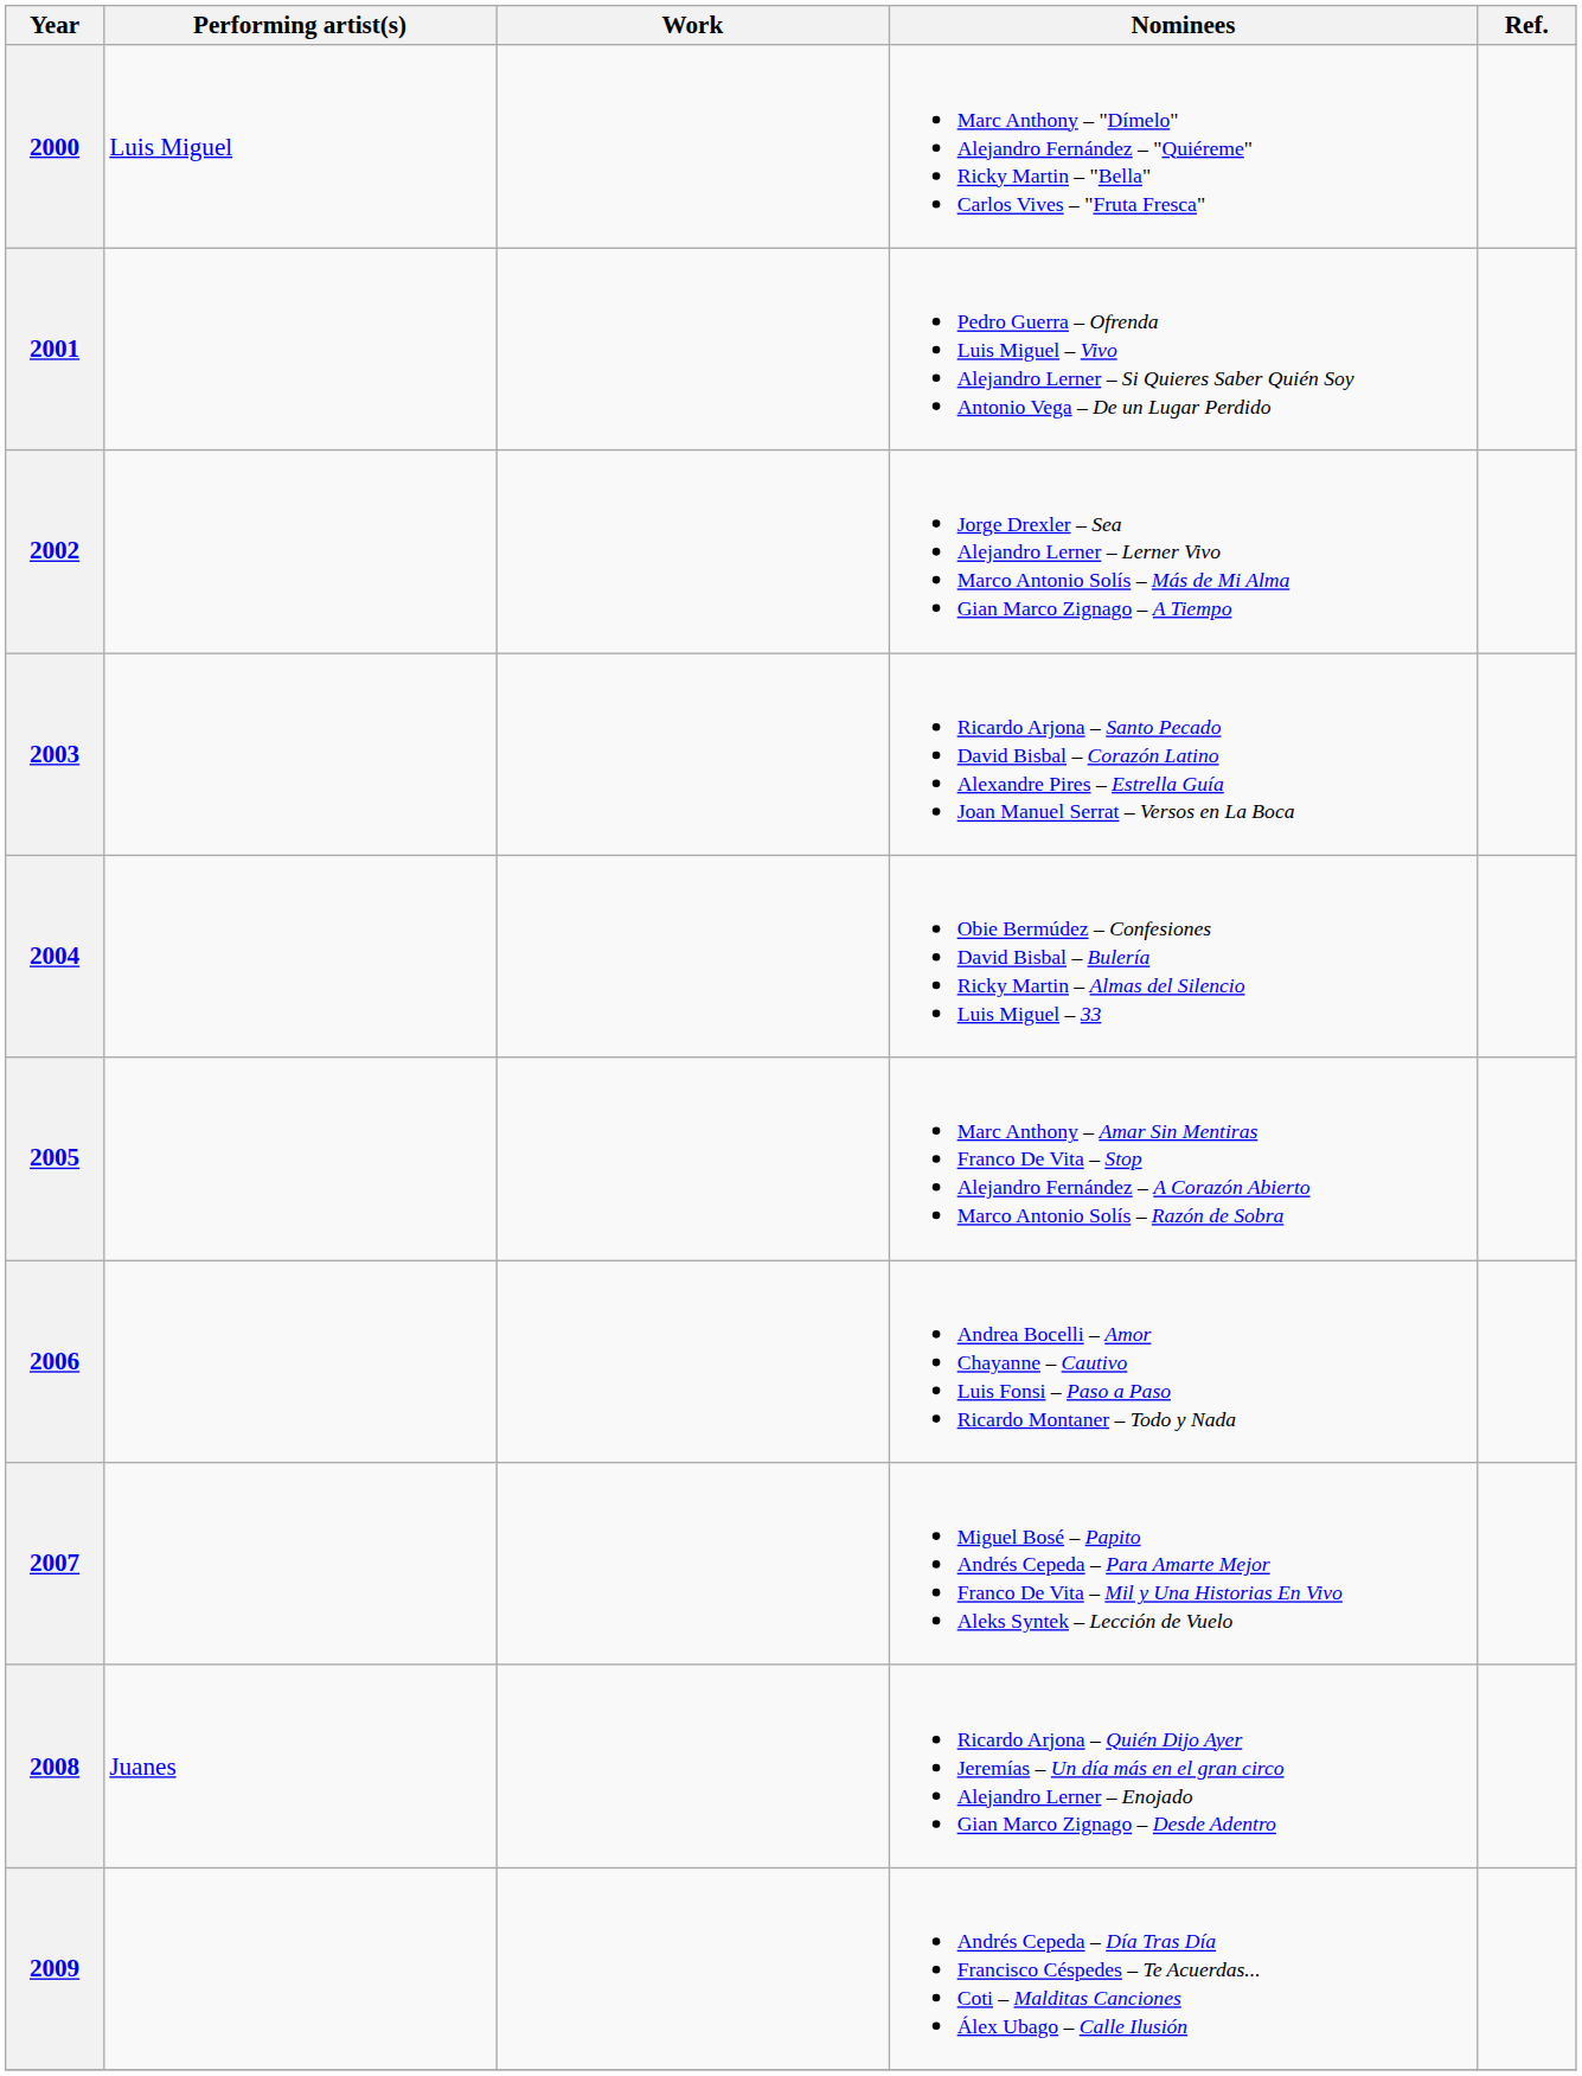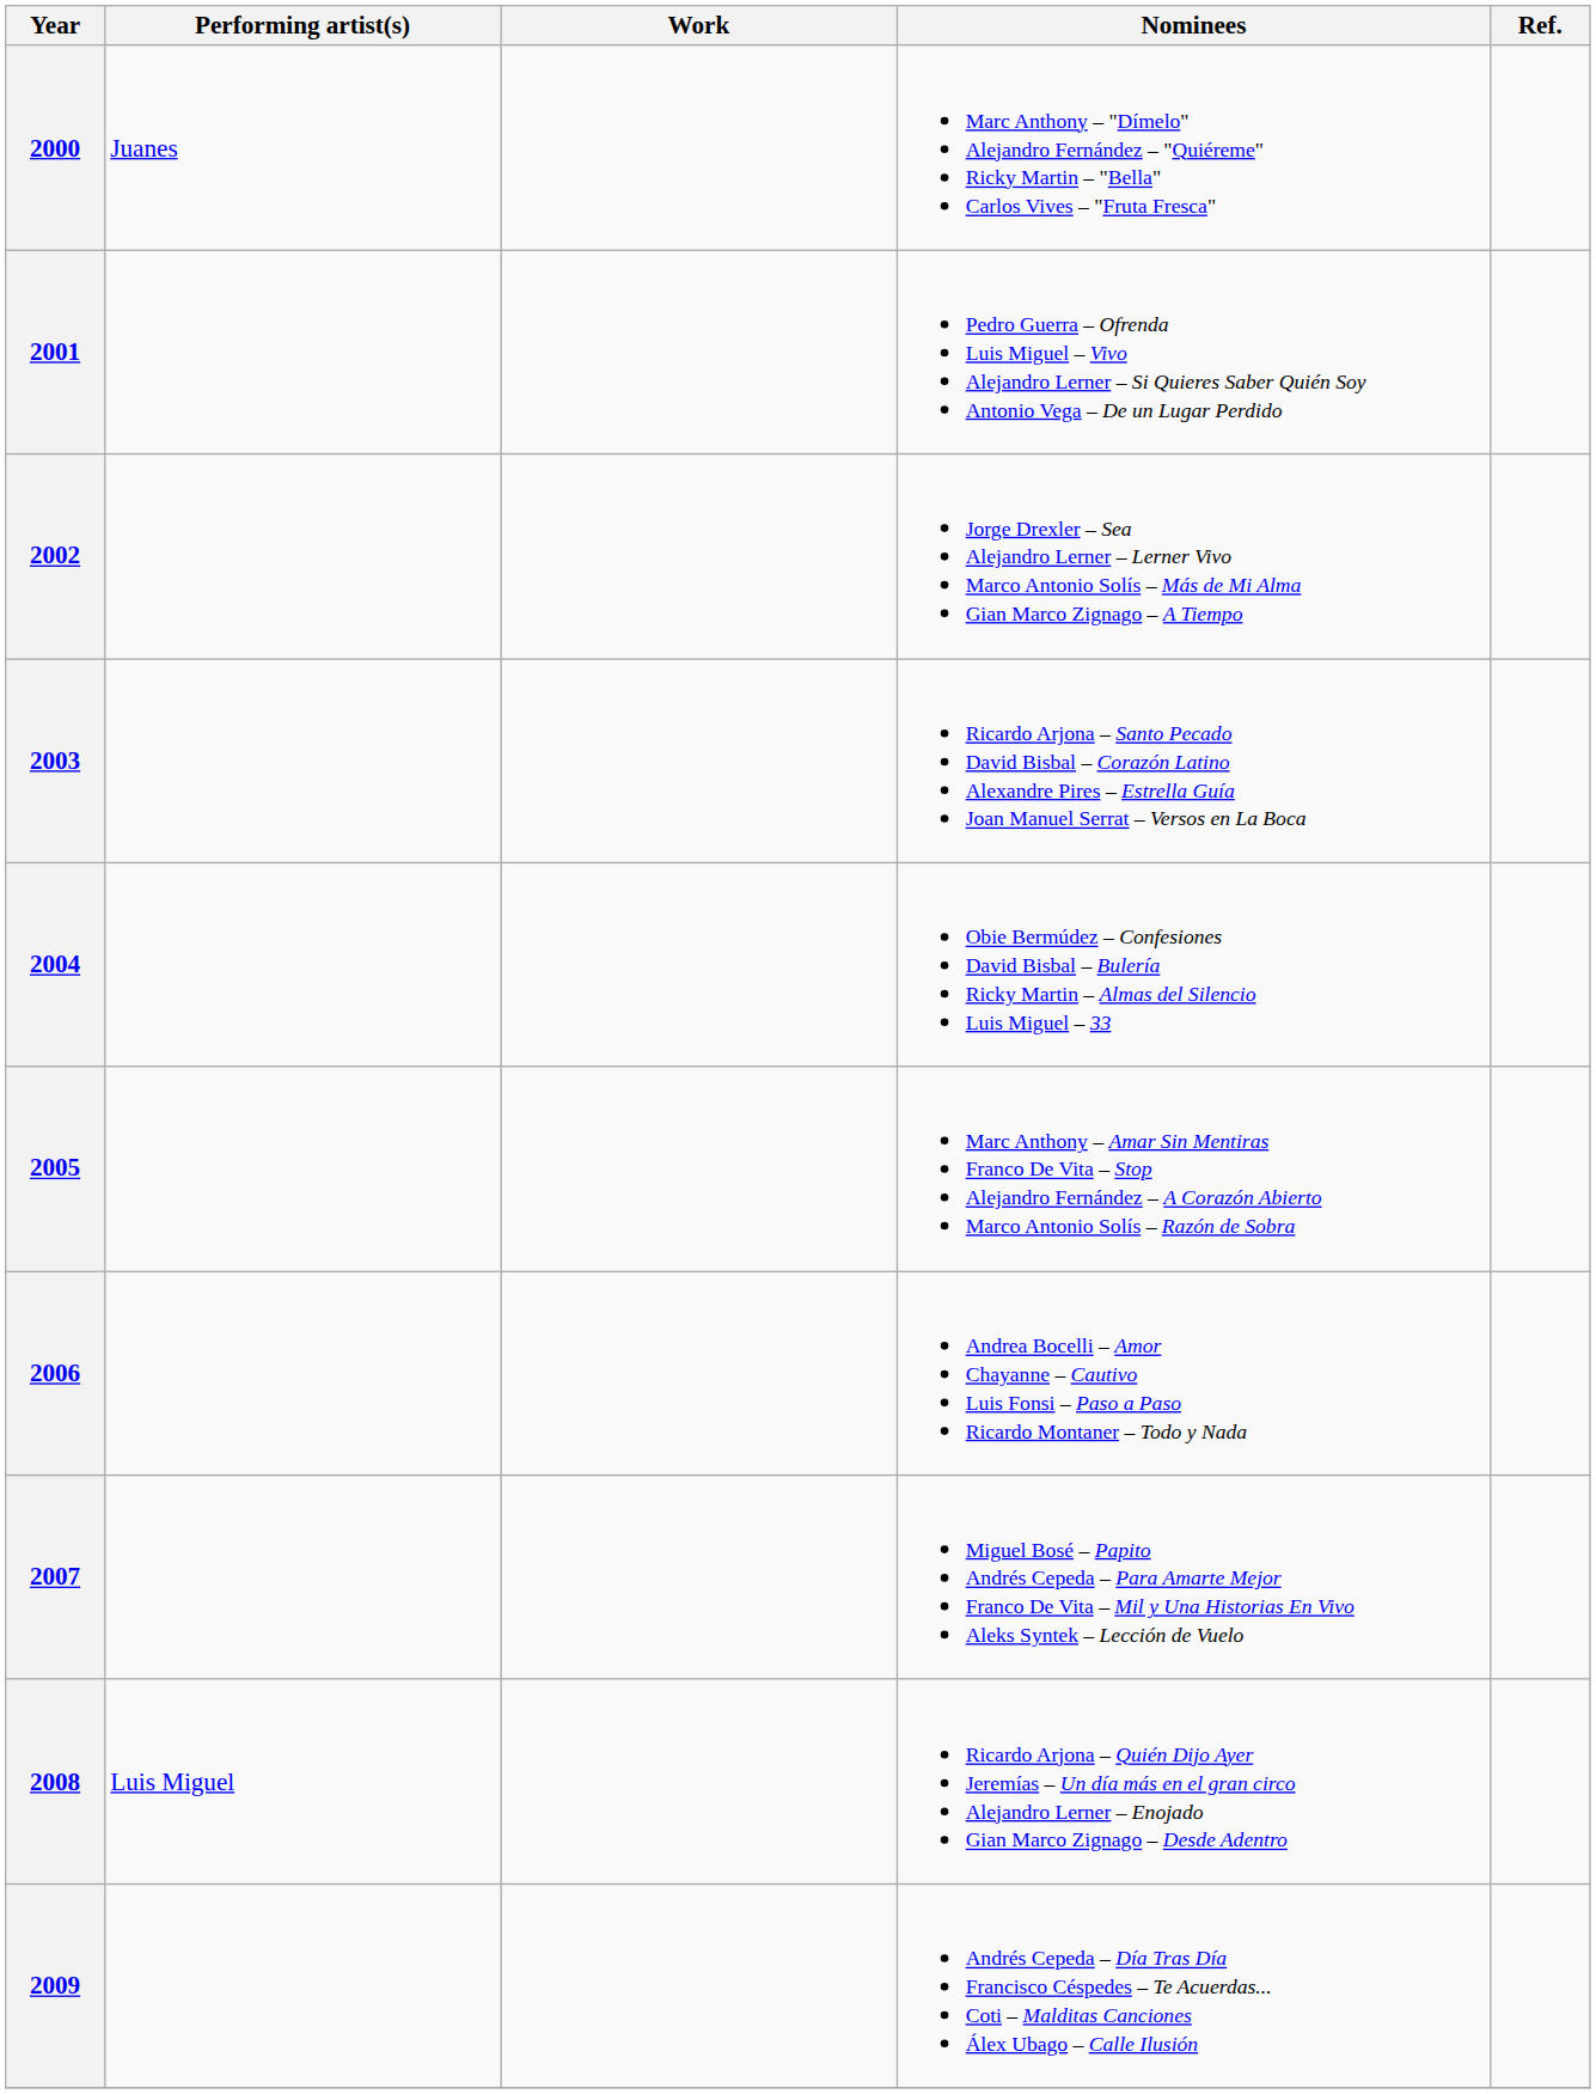 <table class="wikitable plainrowheaders sortable">
 <tr>
 <th scope="col" width="5%">Year</th>
 <th scope="col" width="20%">Performing artist(s)</th>
 <th scope="col" width="20%">Work</th>
 <th scope="col" class="unsortable" width="30%">Nominees</th>
 <th scope="col" class="unsortable" width="5%">Ref.</th>
 </tr>
 <tr>
 <th style="text-align:center;"><a href='#'>2000</a></th>
-<td><a href='#'>Luis Miguel</a></td>
+<td><a href='#'>Juanes</a></td>
 <td></td>
 <td><br><ul><li><small><a href='#'>Marc Anthony</a> – "<a href='#'>Dímelo</a>"</small></li><li><small><a href='#'>Alejandro Fernández</a> – "<a href='#'>Quiéreme</a>"</small></li><li><small><a href='#'>Ricky Martin</a> – "<a href='#'>Bella</a>"</small></li><li><small><a href='#'>Carlos Vives</a> – "<a href='#'>Fruta Fresca</a>"</small></li></ul></td>
 <td style="text-align:center;"></td>
 </tr>
 <tr>
 <th style="text-align:center;"><a href='#'>2001</a></th>
 <td></td>
 <td></td>
 <td><br><ul><li><small><a href='#'>Pedro Guerra</a> – <em>Ofrenda</em></small></li><li><small><a href='#'>Luis Miguel</a> – <em><a href='#'>Vivo</a></em></small></li><li><small><a href='#'>Alejandro Lerner</a> – <em>Si Quieres Saber Quién Soy</em></small></li><li><small><a href='#'>Antonio Vega</a> – <em>De un Lugar Perdido</em></small></li></ul></td>
 <td style="text-align:center;"></td>
 </tr>
 <tr>
 <th style="text-align:center;"><a href='#'>2002</a></th>
 <td></td>
 <td></td>
 <td><br><ul><li><small><a href='#'>Jorge Drexler</a> – <em>Sea</em></small></li><li><small><a href='#'>Alejandro Lerner</a> – <em>Lerner Vivo</em></small></li><li><small><a href='#'>Marco Antonio Solís</a> – <em><a href='#'>Más de Mi Alma</a></em></small></li><li><small><a href='#'>Gian Marco Zignago</a> – <em><a href='#'>A Tiempo</a></em></small></li></ul></td>
 <td style="text-align:center;"></td>
 </tr>
 <tr>
 <th style="text-align:center;"><a href='#'>2003</a></th>
 <td></td>
 <td></td>
 <td><br><ul><li><small><a href='#'>Ricardo Arjona</a> – <em><a href='#'>Santo Pecado</a></em></small></li><li><small><a href='#'>David Bisbal</a> – <em><a href='#'>Corazón Latino</a></em></small></li><li><small><a href='#'>Alexandre Pires</a> – <em><a href='#'>Estrella Guía</a></em></small></li><li><small><a href='#'>Joan Manuel Serrat</a> – <em>Versos en La Boca</em></small></li></ul></td>
 <td style="text-align:center;"></td>
 </tr>
 <tr>
 <th style="text-align:center;"><a href='#'>2004</a></th>
 <td></td>
 <td></td>
 <td><br><ul><li><small><a href='#'>Obie Bermúdez</a> – <em>Confesiones</em></small></li><li><small><a href='#'>David Bisbal</a> – <em><a href='#'>Bulería</a></em></small></li><li><small><a href='#'>Ricky Martin</a> – <em><a href='#'>Almas del Silencio</a></em></small></li><li><small><a href='#'>Luis Miguel</a> – <em><a href='#'>33</a></em></small></li></ul></td>
 <td style="text-align:center;"></td>
 </tr>
 <tr>
 <th style="text-align:center;"><a href='#'>2005</a></th>
 <td></td>
 <td></td>
 <td><br><ul><li><small><a href='#'>Marc Anthony</a> – <em><a href='#'>Amar Sin Mentiras</a></em></small></li><li><small><a href='#'>Franco De Vita</a> – <em><a href='#'>Stop</a></em></small></li><li><small><a href='#'>Alejandro Fernández</a> – <em><a href='#'>A Corazón Abierto</a></em></small></li><li><small><a href='#'>Marco Antonio Solís</a> – <em><a href='#'>Razón de Sobra</a></em></small></li></ul></td>
 <td style="text-align:center;"></td>
 </tr>
 <tr>
 <th style="text-align:center;"><a href='#'>2006</a></th>
 <td></td>
 <td></td>
 <td><br><ul><li><small><a href='#'>Andrea Bocelli</a> – <em><a href='#'>Amor</a></em></small></li><li><small><a href='#'>Chayanne</a> – <em><a href='#'>Cautivo</a></em></small></li><li><small><a href='#'>Luis Fonsi</a> – <em><a href='#'>Paso a Paso</a></em></small></li><li><small><a href='#'>Ricardo Montaner</a> – <em>Todo y Nada</em></small></li></ul></td>
 <td style="text-align:center;"></td>
 </tr>
 <tr>
 <th style="text-align:center;"><a href='#'>2007</a></th>
 <td></td>
 <td></td>
 <td><br><ul><li><small><a href='#'>Miguel Bosé</a> – <em><a href='#'>Papito</a></em></small></li><li><small><a href='#'>Andrés Cepeda</a> – <em><a href='#'>Para Amarte Mejor</a></em></small></li><li><small><a href='#'>Franco De Vita</a> – <em><a href='#'>Mil y Una Historias En Vivo</a></em></small></li><li><small><a href='#'>Aleks Syntek</a> – <em>Lección de Vuelo</em></small></li></ul></td>
 <td style="text-align:center;"></td>
 </tr>
 <tr>
 <th style="text-align:center;"><a href='#'>2008</a></th>
-<td><a href='#'>Juanes</a></td>
+<td><a href='#'>Luis Miguel</a></td>
 <td></td>
 <td><br><ul><li><small><a href='#'>Ricardo Arjona</a> – <em><a href='#'>Quién Dijo Ayer</a></em></small></li><li><small><a href='#'>Jeremías</a> – <em><a href='#'>Un día más en el gran circo</a></em></small></li><li><small><a href='#'>Alejandro Lerner</a> – <em>Enojado</em></small></li><li><small><a href='#'>Gian Marco Zignago</a> – <em><a href='#'>Desde Adentro</a></em></small></li></ul></td>
 <td style="text-align:center;"></td>
 </tr>
 <tr>
 <th style="text-align:center;"><a href='#'>2009</a></th>
 <td></td>
 <td></td>
 <td><br><ul><li><small><a href='#'>Andrés Cepeda</a> – <em><a href='#'>Día Tras Día</a></em></small></li><li><small><a href='#'>Francisco Céspedes</a> – <em>Te Acuerdas...</em></small></li><li><small><a href='#'>Coti</a> – <em><a href='#'>Malditas Canciones</a></em></small></li><li><small><a href='#'>Álex Ubago</a> – <em><a href='#'>Calle Ilusión</a></em></small></li></ul></td>
 <td style="text-align:center;"></td>
 </tr>
 <tr>
 </tr>
 </table>
